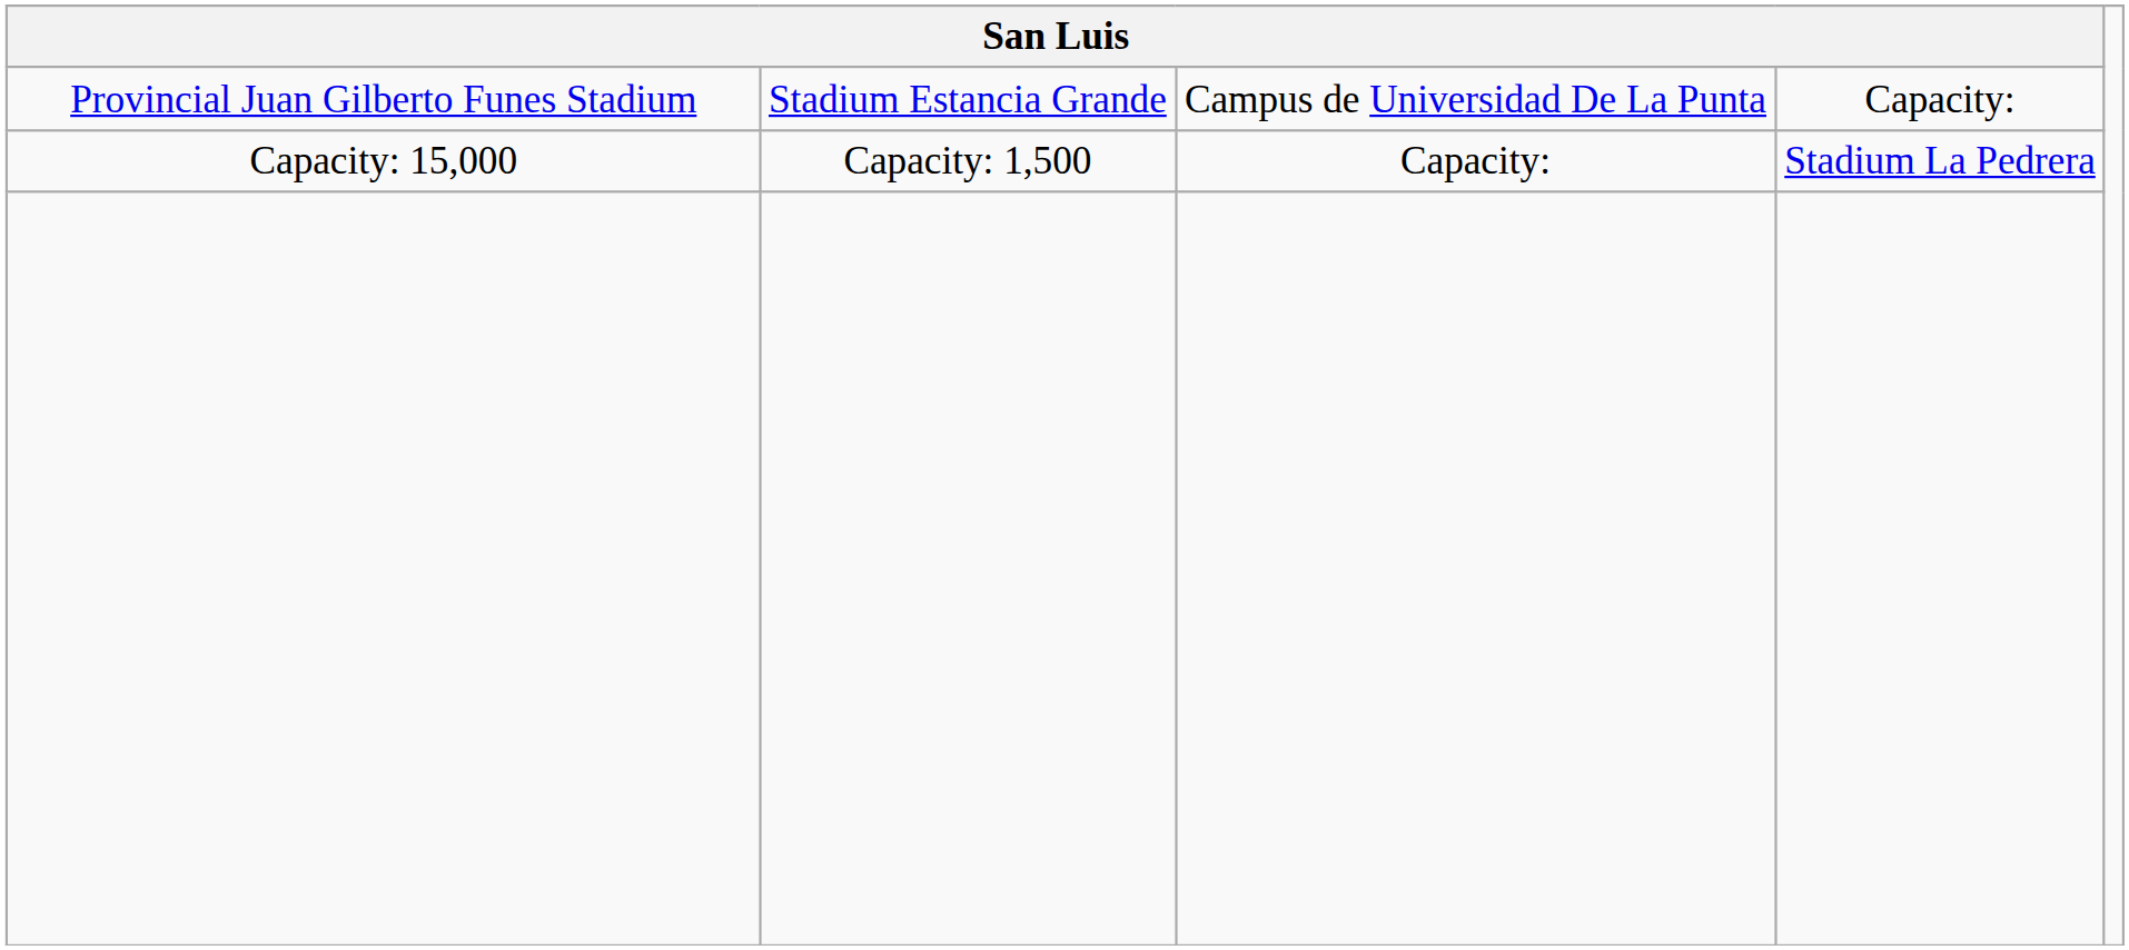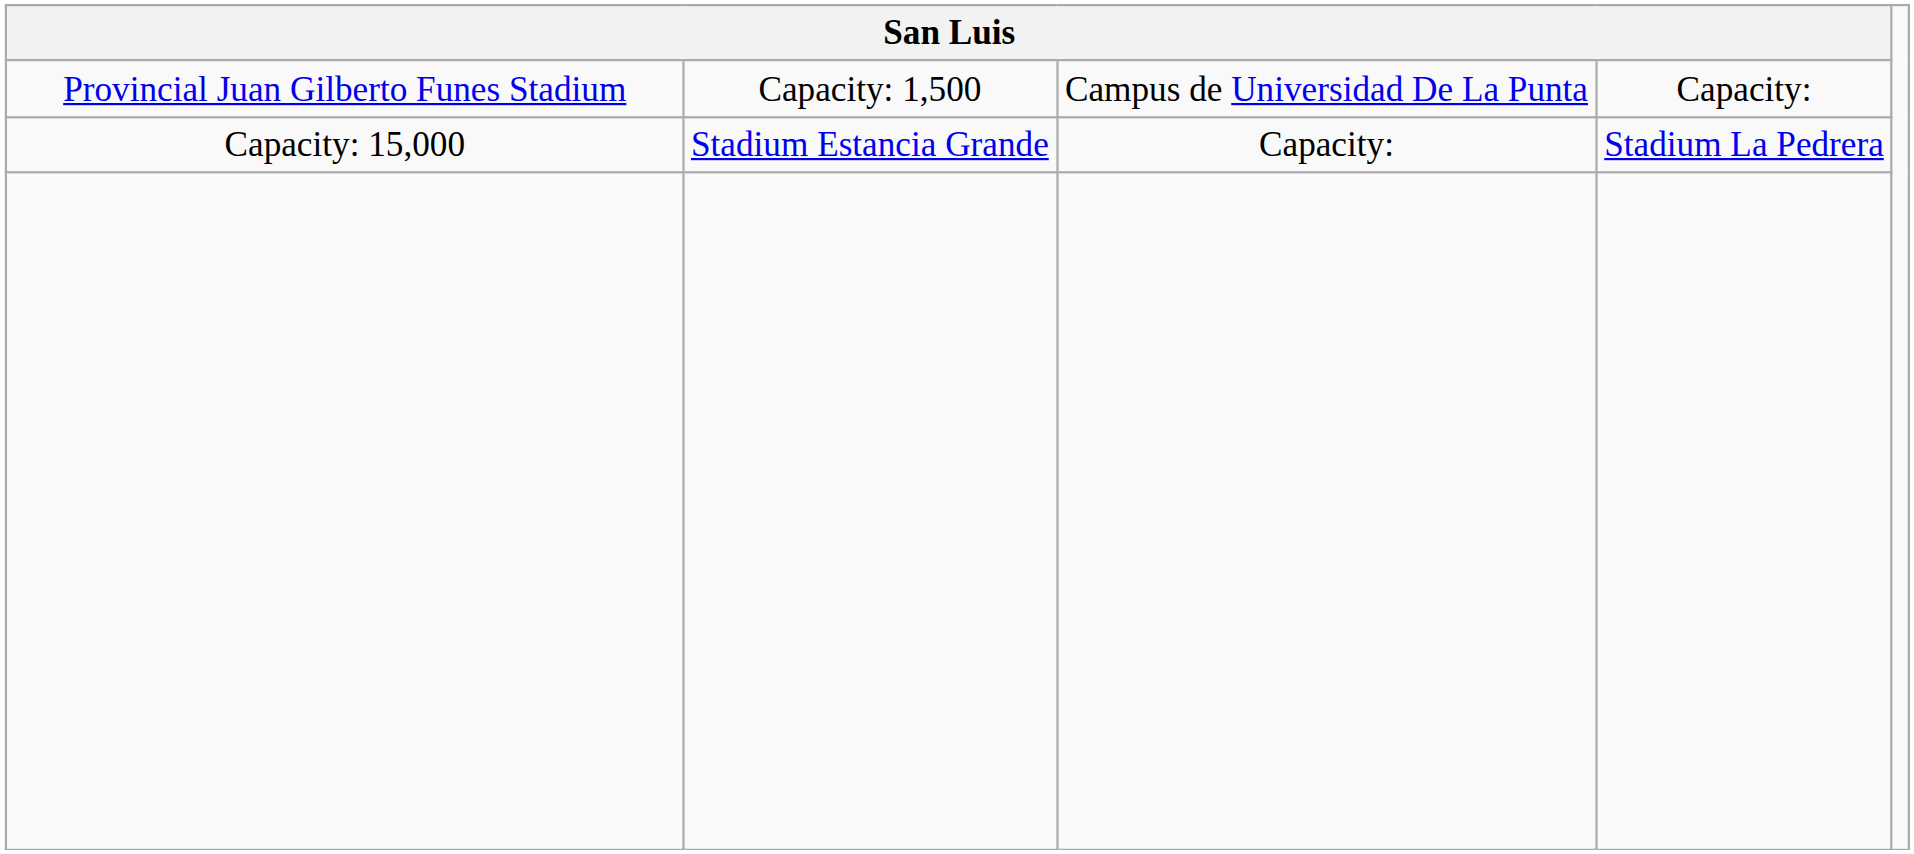 <table class="wikitable" style="text-align:center; margin:1em auto">
 <tr>
 <th colspan="4">San Luis</th>
 <td rowspan="4"></td>
 </tr>
 <tr>
 <td><a href='#'>Provincial Juan Gilberto Funes Stadium</a></td>
-<td><a href='#'>Stadium Estancia Grande</a></td>
+<td>Capacity: 1,500</td>
 <td>Campus de <a href='#'>Universidad De La Punta</a></td>
 <td>Capacity:</td>
 </tr>
 <tr>
 <td>Capacity: 15,000</td>
-<td>Capacity: 1,500</td>
+<td><a href='#'>Stadium Estancia Grande</a></td>
 <td>Capacity:</td>
 <td><a href='#'>Stadium La Pedrera</a></td>
 </tr>
 <tr>
 <td height=300px width=300px></td>
 <td></td>
 <td></td>
 <td></td>
 </tr>
 </table>
